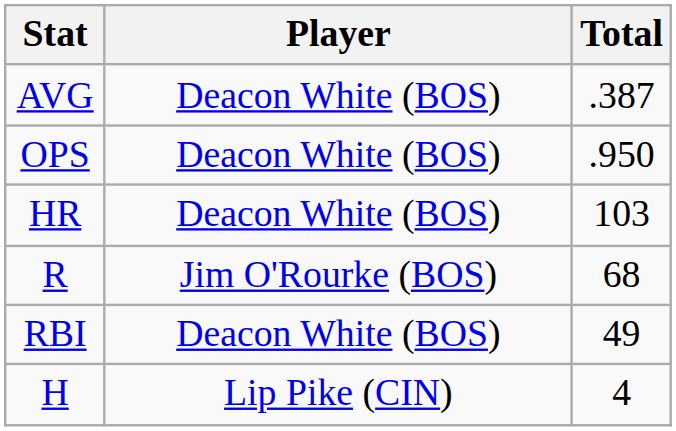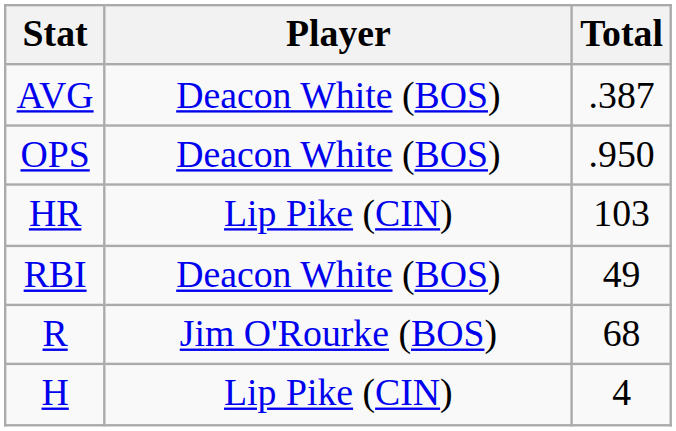 <table class="wikitable" style="text-align:center;">
 <tr>
 <th style="width:15%;">Stat</th>
 <th>Player</th>
 <th style="width:15%;">Total</th>
 </tr>
 <tr>
 <td><a href='#'>AVG</a></td>
 <td><a href='#'>Deacon White</a> (<a href='#'>BOS</a>)</td>
 <td>.387</td>
 </tr>
 <tr>
 <td><a href='#'>OPS</a></td>
 <td><a href='#'>Deacon White</a> (<a href='#'>BOS</a>)</td>
 <td>.950</td>
 </tr>
 <tr>
 <td><a href='#'>HR</a></td>
+<td><a href='#'>Lip Pike</a> (<a href='#'>CIN</a>)</td>
+<td>103</td>
+</tr>
+<tr>
+<td><a href='#'>RBI</a></td>
 <td><a href='#'>Deacon White</a> (<a href='#'>BOS</a>)</td>
-<td>103</td>
+<td>49</td>
 </tr>
 <tr>
 <td><a href='#'>R</a></td>
 <td><a href='#'>Jim O'Rourke</a> (<a href='#'>BOS</a>)</td>
 <td>68</td>
 </tr>
 <tr>
-<td><a href='#'>RBI</a></td>
-<td><a href='#'>Deacon White</a> (<a href='#'>BOS</a>)</td>
-<td>49</td>
-</tr>
-<tr>
 <td><a href='#'>H</a></td>
 <td><a href='#'>Lip Pike</a> (<a href='#'>CIN</a>)</td>
 <td>4</td>
 </tr>
 </table>
